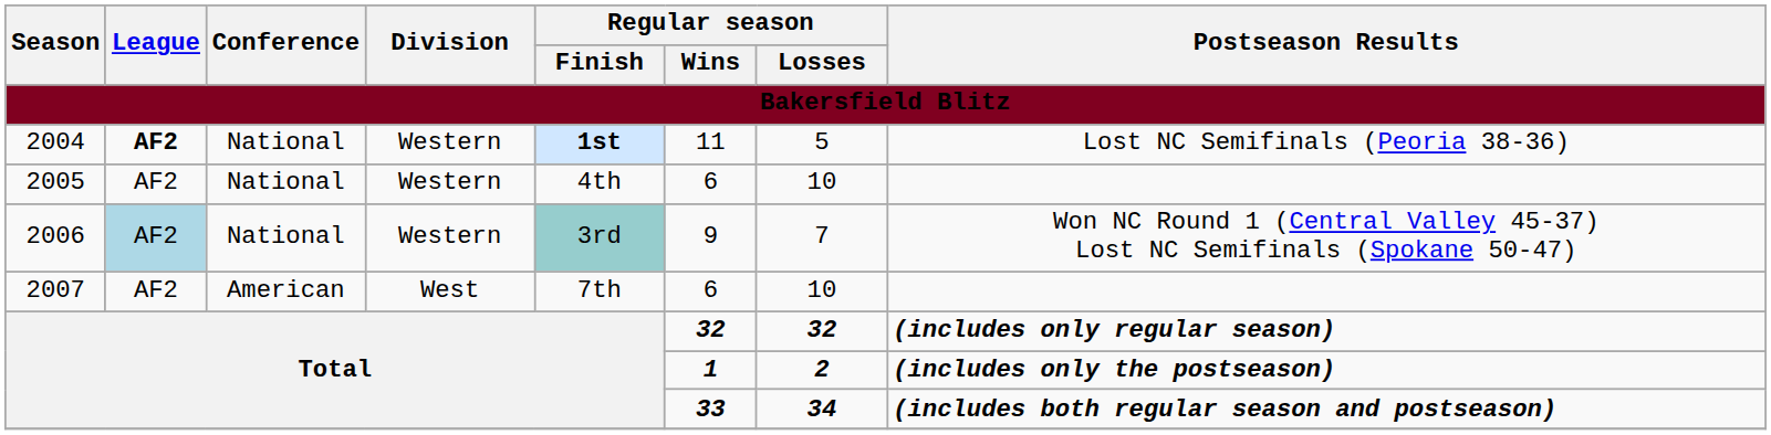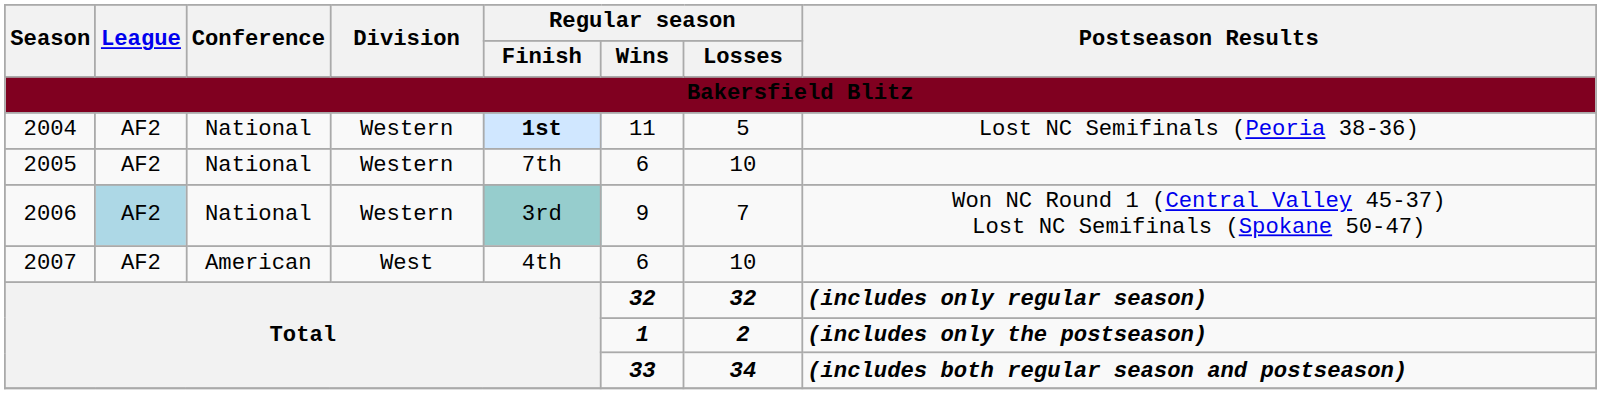 <table class="wikitable" style="font-size: 95%; width:70%;">
 <tr>
 <th rowspan="2" style="width:5%;">Season</th>
 <th rowspan="2" style="width:5%;"><a href='#'>League</a></th>
 <th rowspan="2" style="width:5%;">Conference</th>
 <th rowspan="2">Division</th>
 <th colspan="3">Regular season</th>
 <th rowspan="2">Postseason Results</th>
 </tr>
 <tr>
 <th>Finish</th>
 <th>Wins</th>
 <th>Losses</th>
 </tr>
 <tr>
 <td Colspan="8" align="center" bgcolor="#800020"><span><strong>Bakersfield Blitz</strong></span></td>
 </tr>
 <tr align="center">
 <td>2004</td>
-<td><strong>AF2</strong></td>
+<td>AF2</td>
 <td>National</td>
 <td>Western</td>
 <td bgcolor="#D0E7FF"><strong>1st</strong></td>
 <td>11</td>
 <td>5</td>
 <td>Lost NC Semifinals (<a href='#'>Peoria</a> 38-36)</td>
 </tr>
 <tr align="center">
 <td>2005</td>
 <td>AF2</td>
 <td>National</td>
 <td>Western</td>
-<td>4th</td>
+<td>7th</td>
 <td>6</td>
 <td>10</td>
 <td></td>
 </tr>
 <tr align="center">
 <td>2006</td>
 <td style="background: lightblue;">AF2</td>
 <td>National</td>
 <td>Western</td>
 <td bgcolor="#96CDCD">3rd</td>
 <td>9</td>
 <td>7</td>
 <td>Won NC Round 1 (<a href='#'>Central Valley</a> 45-37)<br> Lost NC Semifinals (<a href='#'>Spokane</a> 50-47)</td>
 </tr>
 <tr align="center">
 <td>2007</td>
 <td>AF2</td>
 <td>American</td>
 <td>West</td>
-<td>7th</td>
+<td>4th</td>
 <td>6</td>
 <td>10</td>
 <td></td>
 </tr>
 <tr>
 <th align="center" rowspan="3" colspan="5">Total</th>
 <td align = "center"><strong><em>32</em></strong></td>
 <td align = "center"><strong><em>32</em></strong></td>
 <td colspan="2"><strong><em>(includes only regular season)</em></strong></td>
 </tr>
 <tr>
 <td align="center"><strong><em>1</em></strong></td>
 <td align="center"><strong><em>2</em></strong></td>
 <td colspan="2"><strong><em>(includes only the postseason)</em></strong></td>
 </tr>
 <tr>
 <td align="center"><strong><em>33</em></strong></td>
 <td align="center"><strong><em>34</em></strong></td>
 <td colspan="2"><strong><em>(includes both regular season and postseason)</em></strong></td>
 </tr>
 <tr>
 </tr>
 </table>
